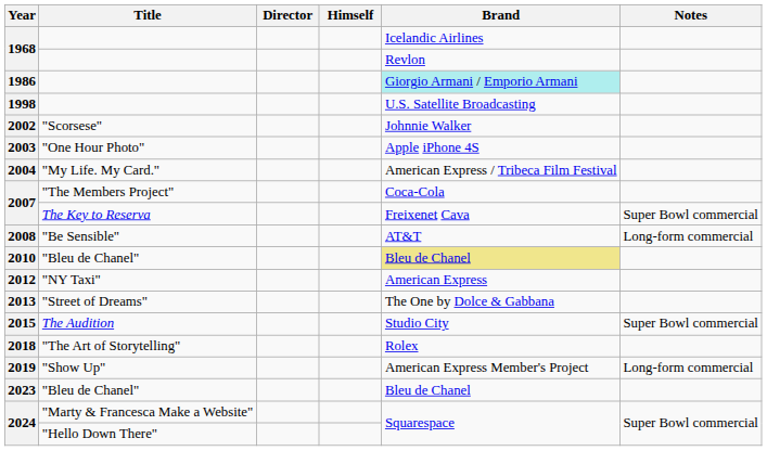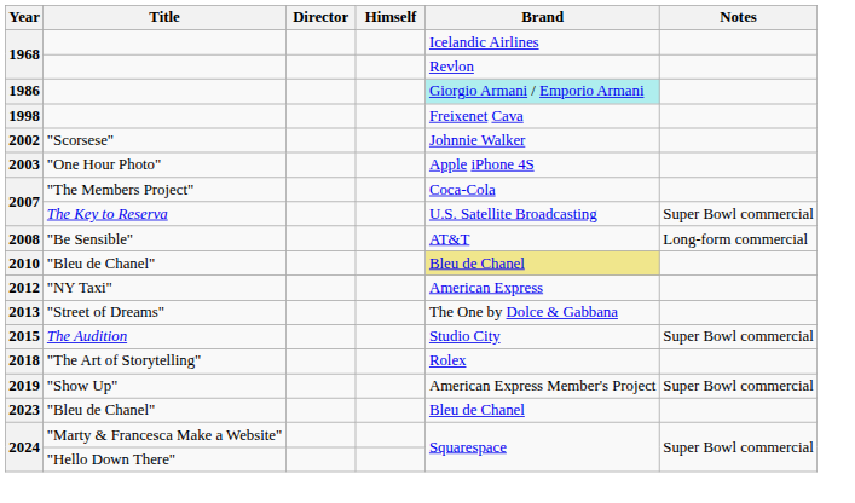 <table class="wikitable">
 <tr>
 <th>Year</th>
 <th>Title</th>
 <th width="65">Director</th>
 <th width="65">Himself</th>
 <th>Brand</th>
 <th>Notes</th>
 </tr>
 <tr>
 <th rowspan="2">1968</th>
 <td></td>
 <td></td>
 <td></td>
 <td><a href='#'>Icelandic Airlines</a></td>
 <td></td>
 </tr>
 <tr>
 <td></td>
 <td></td>
 <td></td>
 <td><a href='#'>Revlon</a></td>
 <td></td>
 </tr>
 <tr>
 <th>1986</th>
 <td></td>
 <td></td>
 <td></td>
 <td style="background: paleturquoise;"><a href='#'>Giorgio Armani</a> / <a href='#'>Emporio Armani</a></td>
 <td></td>
 </tr>
 <tr>
 <th>1998</th>
 <td></td>
 <td></td>
 <td></td>
-<td><a href='#'>U.S. Satellite Broadcasting</a></td>
+<td><a href='#'>Freixenet</a> <a href='#'>Cava</a></td>
 <td></td>
 </tr>
 <tr>
 <th>2002</th>
 <td>"Scorsese"</td>
 <td></td>
 <td></td>
 <td><a href='#'>Johnnie Walker</a></td>
 <td></td>
 </tr>
 <tr>
 <th>2003</th>
 <td>"One Hour Photo"</td>
 <td></td>
 <td></td>
 <td><a href='#'>Apple</a> <a href='#'>iPhone 4S</a></td>
 <td></td>
 </tr>
 <tr>
-<th>2004</th>
-<td>"My Life. My Card."</td>
-<td></td>
-<td></td>
-<td>American Express / <a href='#'>Tribeca Film Festival</a></td>
-<td></td>
-</tr>
-<tr>
 <th rowspan="2">2007</th>
 <td>"The Members Project"</td>
 <td></td>
 <td></td>
 <td><a href='#'>Coca-Cola</a></td>
 <td></td>
 </tr>
 <tr>
 <td><em><a href='#'>The Key to Reserva</a></em></td>
 <td></td>
 <td></td>
-<td><a href='#'>Freixenet</a> <a href='#'>Cava</a></td>
+<td><a href='#'>U.S. Satellite Broadcasting</a></td>
 <td>Super Bowl commercial</td>
 </tr>
 <tr>
 <th>2008</th>
 <td>"Be Sensible"</td>
 <td></td>
 <td></td>
 <td><a href='#'>AT&T</a></td>
 <td>Long-form commercial</td>
 </tr>
 <tr>
 <th>2010</th>
 <td>"Bleu de Chanel"</td>
 <td></td>
 <td></td>
 <td style="background: khaki;"><a href='#'>Bleu de Chanel</a></td>
 <td></td>
 </tr>
 <tr>
 <th>2012</th>
 <td>"NY Taxi"</td>
 <td></td>
 <td></td>
 <td><a href='#'>American Express</a></td>
 <td></td>
 </tr>
 <tr>
 <th>2013</th>
 <td>"Street of Dreams"</td>
 <td></td>
 <td></td>
 <td>The One by <a href='#'>Dolce & Gabbana</a></td>
 <td></td>
 </tr>
 <tr>
 <th>2015</th>
 <td><em><a href='#'>The Audition</a></em></td>
 <td></td>
 <td></td>
 <td><a href='#'>Studio City</a></td>
 <td>Super Bowl commercial</td>
 </tr>
 <tr>
 <th>2018</th>
 <td>"The Art of Storytelling"</td>
 <td></td>
 <td></td>
 <td><a href='#'>Rolex</a></td>
 <td></td>
 </tr>
 <tr>
 <th>2019</th>
 <td>"Show Up"</td>
 <td></td>
 <td></td>
 <td>American Express Member's Project</td>
-<td>Long-form commercial</td>
+<td>Super Bowl commercial</td>
 </tr>
 <tr>
 <th>2023</th>
 <td>"Bleu de Chanel"</td>
 <td></td>
 <td></td>
 <td><a href='#'>Bleu de Chanel</a></td>
 <td></td>
 </tr>
 <tr>
 <th rowspan="2">2024</th>
 <td>"Marty & Francesca Make a Website"</td>
 <td></td>
 <td></td>
 <td rowspan="2"><a href='#'>Squarespace</a></td>
 <td rowspan="2">Super Bowl commercial</td>
 </tr>
 <tr>
 <td>"Hello Down There"</td>
 <td></td>
 <td></td>
 </tr>
 </table>
